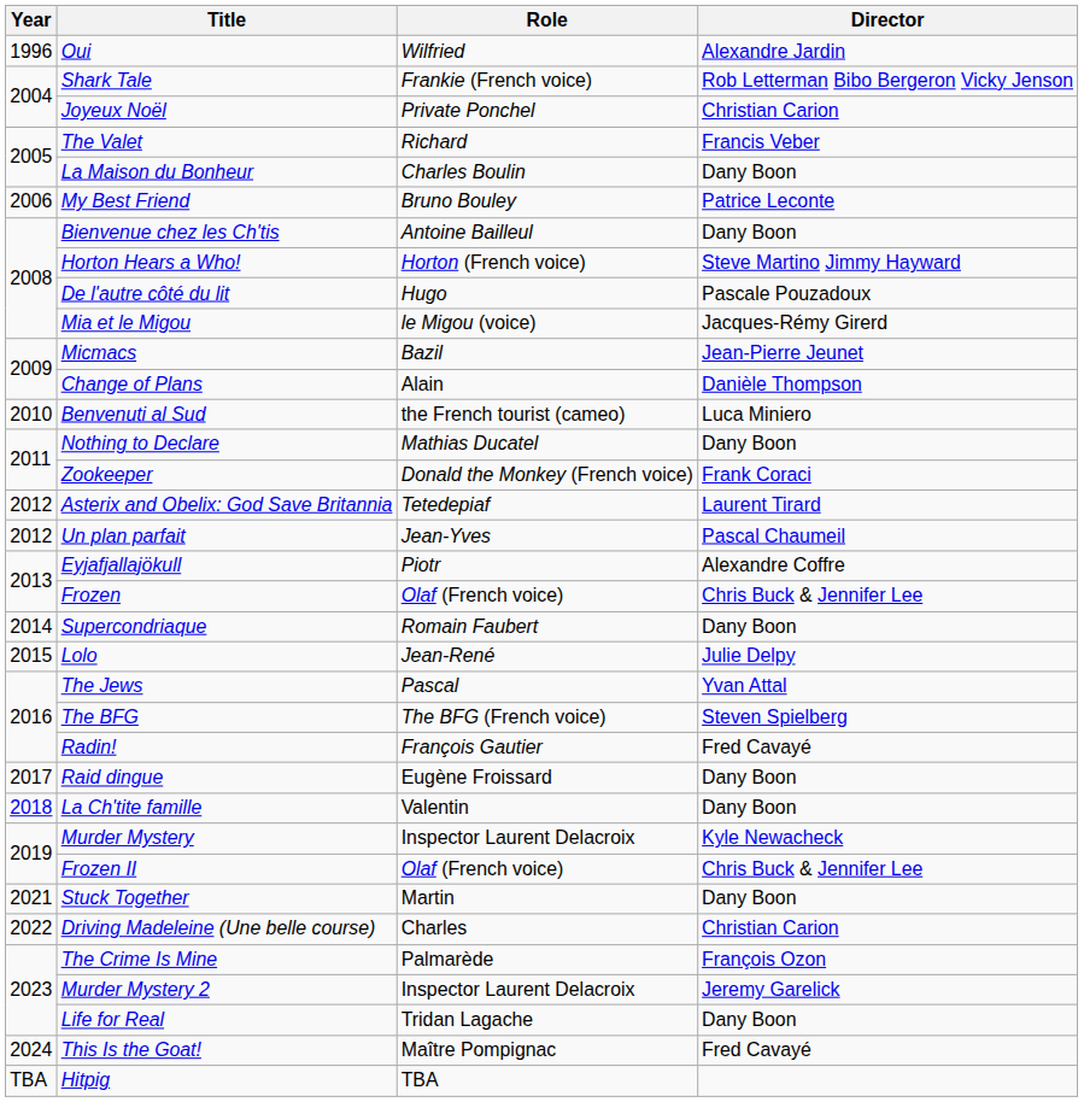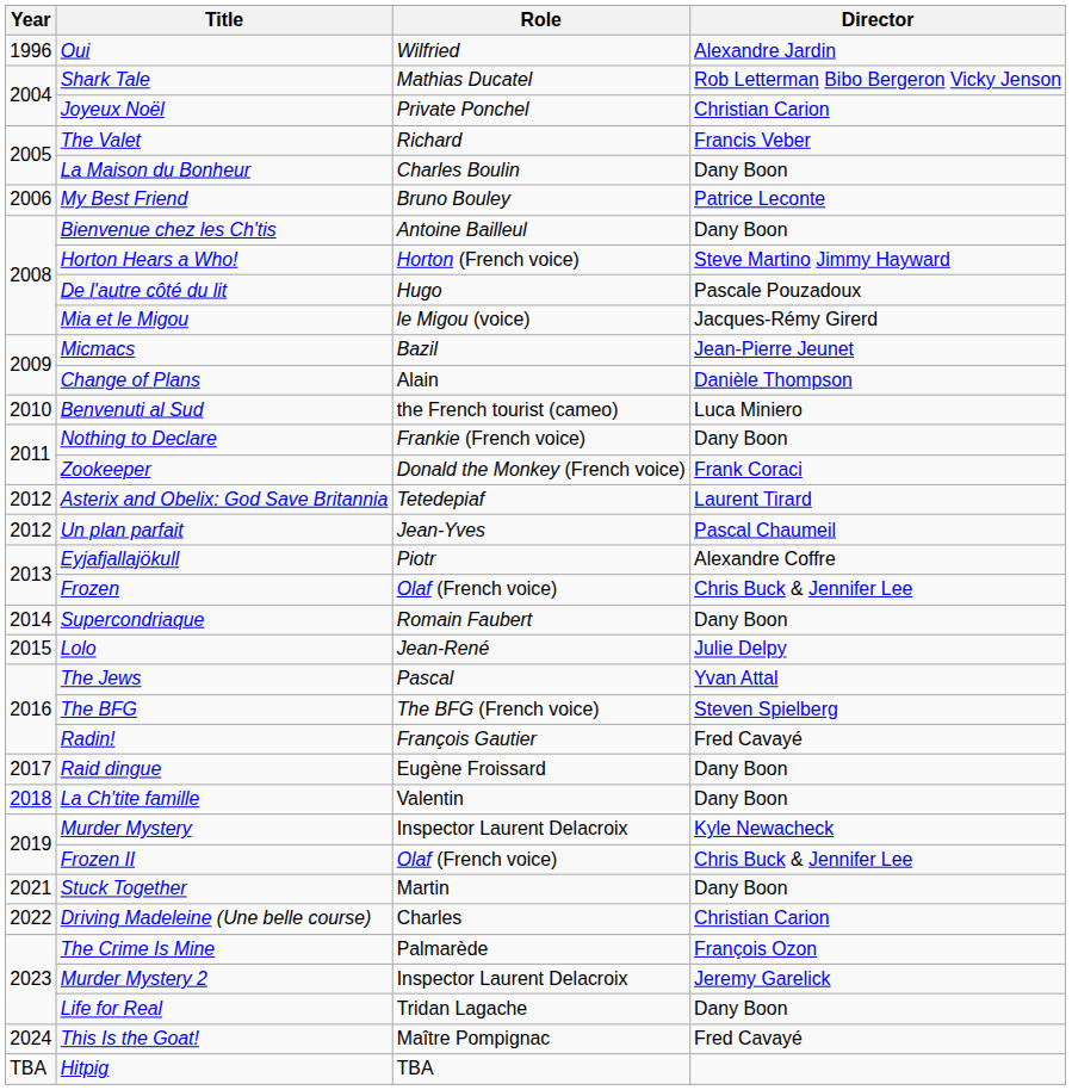 <table class="wikitable sortable">
 <tr>
 <th>Year</th>
 <th>Title</th>
 <th>Role</th>
 <th>Director</th>
 </tr>
 <tr>
 <td>1996</td>
 <td><em><a href='#'>Oui</a></em></td>
 <td><em>Wilfried</em></td>
 <td><a href='#'>Alexandre Jardin</a></td>
 </tr>
 <tr>
 <td rowspan=2>2004</td>
 <td><em><a href='#'>Shark Tale</a></em></td>
-<td><em>Frankie</em> (French voice)</td>
+<td><em>Mathias Ducatel</em></td>
 <td><a href='#'>Rob Letterman</a> <a href='#'>Bibo Bergeron</a> <a href='#'>Vicky Jenson</a></td>
 </tr>
 <tr>
 <td><em><a href='#'>Joyeux Noël</a></em></td>
 <td><em>Private Ponchel</em></td>
 <td><a href='#'>Christian Carion</a></td>
 </tr>
 <tr>
 <td rowspan=2>2005</td>
 <td><em><a href='#'>The Valet</a></em></td>
 <td><em>Richard</em></td>
 <td><a href='#'>Francis Veber</a></td>
 </tr>
 <tr>
 <td><em><a href='#'>La Maison du Bonheur</a></em></td>
 <td><em>Charles Boulin</em></td>
 <td>Dany Boon</td>
 </tr>
 <tr>
 <td>2006</td>
 <td><em><a href='#'>My Best Friend</a></em></td>
 <td><em>Bruno Bouley</em></td>
 <td><a href='#'>Patrice Leconte</a></td>
 </tr>
 <tr>
 <td rowspan=4>2008</td>
 <td><em><a href='#'>Bienvenue chez les Ch'tis</a></em></td>
 <td><em>Antoine Bailleul</em></td>
 <td>Dany Boon</td>
 </tr>
 <tr>
 <td><em><a href='#'>Horton Hears a Who!</a></em></td>
 <td><em><a href='#'>Horton</a></em> (French voice)</td>
 <td><a href='#'>Steve Martino</a> <a href='#'>Jimmy Hayward</a></td>
 </tr>
 <tr>
 <td><em><a href='#'>De l'autre côté du lit</a></em></td>
 <td><em>Hugo</em></td>
 <td>Pascale Pouzadoux</td>
 </tr>
 <tr>
 <td><em><a href='#'>Mia et le Migou</a></em></td>
 <td><em>le Migou</em> (voice)</td>
 <td>Jacques-Rémy Girerd</td>
 </tr>
 <tr>
 <td rowspan=2>2009</td>
 <td><em><a href='#'>Micmacs</a></em></td>
 <td><em>Bazil</em></td>
 <td><a href='#'>Jean-Pierre Jeunet</a></td>
 </tr>
 <tr>
 <td><em><a href='#'>Change of Plans</a></em></td>
 <td>Alain</td>
 <td><a href='#'>Danièle Thompson</a></td>
 </tr>
 <tr>
 <td>2010</td>
 <td><em><a href='#'>Benvenuti al Sud</a></em></td>
 <td>the French tourist (cameo)</td>
 <td>Luca Miniero</td>
 </tr>
 <tr>
 <td rowspan=2>2011</td>
 <td><em><a href='#'>Nothing to Declare</a></em></td>
-<td><em>Mathias Ducatel</em></td>
+<td><em>Frankie</em> (French voice)</td>
 <td>Dany Boon</td>
 </tr>
 <tr>
 <td><em><a href='#'>Zookeeper</a></em></td>
 <td><em>Donald the Monkey</em> (French voice)</td>
 <td><a href='#'>Frank Coraci</a></td>
 </tr>
 <tr>
 <td>2012</td>
 <td><em><a href='#'>Asterix and Obelix: God Save Britannia</a></em></td>
 <td><em>Tetedepiaf</em></td>
 <td><a href='#'>Laurent Tirard</a></td>
 </tr>
 <tr>
 <td>2012</td>
 <td><em><a href='#'>Un plan parfait</a></em></td>
 <td><em>Jean-Yves</em></td>
 <td><a href='#'>Pascal Chaumeil</a></td>
 </tr>
 <tr>
 <td rowspan=2>2013</td>
 <td><em><a href='#'>Eyjafjallajökull</a></em></td>
 <td><em>Piotr</em></td>
 <td>Alexandre Coffre</td>
 </tr>
 <tr>
 <td><em><a href='#'>Frozen</a></em></td>
 <td><em><a href='#'>Olaf</a></em> (French voice)</td>
 <td><a href='#'>Chris Buck</a> & <a href='#'>Jennifer Lee</a></td>
 </tr>
 <tr>
 <td>2014</td>
 <td><em><a href='#'>Supercondriaque</a></em></td>
 <td><em>Romain Faubert</em></td>
 <td>Dany Boon</td>
 </tr>
 <tr>
 <td>2015</td>
 <td><em><a href='#'>Lolo</a></em></td>
 <td><em>Jean-René</em></td>
 <td><a href='#'>Julie Delpy</a></td>
 </tr>
 <tr>
 <td rowspan=3>2016</td>
 <td><em><a href='#'>The Jews</a></em></td>
 <td><em>Pascal</em></td>
 <td><a href='#'>Yvan Attal</a></td>
 </tr>
 <tr>
 <td><em><a href='#'>The BFG</a></em></td>
 <td><em>The BFG</em> (French voice)</td>
 <td><a href='#'>Steven Spielberg</a></td>
 </tr>
 <tr>
 <td><em><a href='#'>Radin!</a></em></td>
 <td><em>François Gautier</em></td>
 <td>Fred Cavayé</td>
 </tr>
 <tr>
 <td>2017</td>
 <td><em><a href='#'>Raid dingue</a></em></td>
 <td>Eugène Froissard</td>
 <td>Dany Boon</td>
 </tr>
 <tr>
 <td><a href='#'>2018</a></td>
 <td><em><a href='#'>La Ch'tite famille</a></em></td>
 <td>Valentin</td>
 <td>Dany Boon</td>
 </tr>
 <tr>
 <td rowspan=2>2019</td>
 <td><em><a href='#'>Murder Mystery</a></em></td>
 <td>Inspector Laurent Delacroix</td>
 <td><a href='#'>Kyle Newacheck</a></td>
 </tr>
 <tr>
 <td><em><a href='#'>Frozen II</a></em></td>
 <td><em><a href='#'>Olaf</a></em> (French voice)</td>
 <td><a href='#'>Chris Buck</a> & <a href='#'>Jennifer Lee</a></td>
 </tr>
 <tr>
 <td>2021</td>
 <td><em><a href='#'>Stuck Together</a></em></td>
 <td>Martin</td>
 <td>Dany Boon</td>
 </tr>
 <tr>
 <td>2022</td>
 <td><em><a href='#'>Driving Madeleine</a> (Une belle course)</em></td>
 <td>Charles</td>
 <td><a href='#'>Christian Carion</a></td>
 </tr>
 <tr>
 <td rowspan="3">2023</td>
 <td><em><a href='#'>The Crime Is Mine</a></em></td>
 <td>Palmarède</td>
 <td><a href='#'>François Ozon</a></td>
 </tr>
 <tr>
 <td><em><a href='#'>Murder Mystery 2</a></em></td>
 <td>Inspector Laurent Delacroix</td>
 <td><a href='#'>Jeremy Garelick</a></td>
 </tr>
 <tr>
 <td><em><a href='#'>Life for Real</a></em></td>
 <td>Tridan Lagache</td>
 <td>Dany Boon</td>
 </tr>
 <tr>
 <td>2024</td>
 <td><em><a href='#'>This Is the Goat!</a></em></td>
 <td>Maître Pompignac</td>
 <td>Fred Cavayé</td>
 </tr>
 <tr>
 <td>TBA</td>
 <td><em><a href='#'>Hitpig</a></em></td>
 <td>TBA</td>
 <td></td>
 </tr>
 </table>
